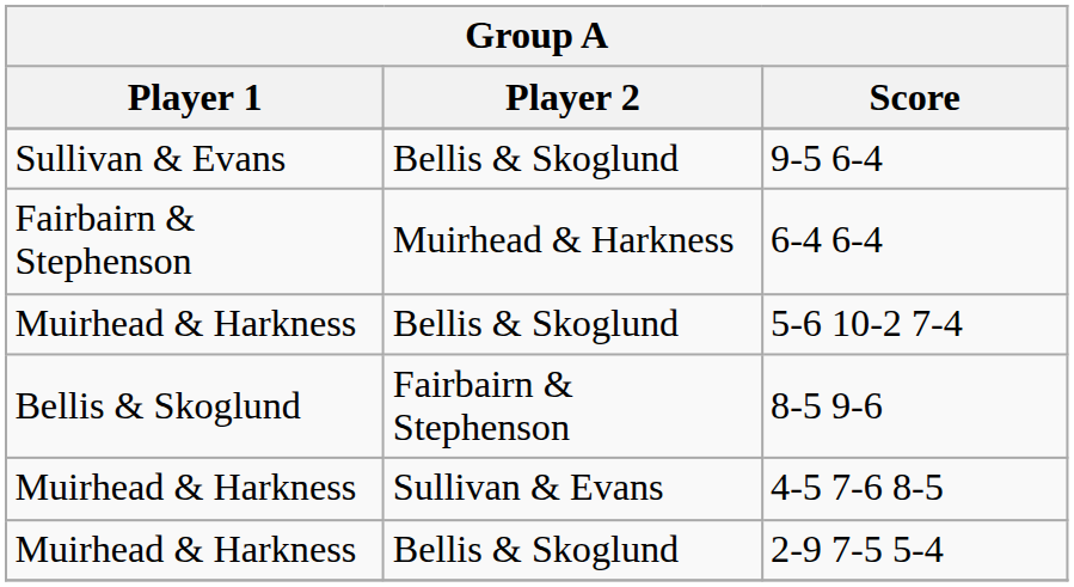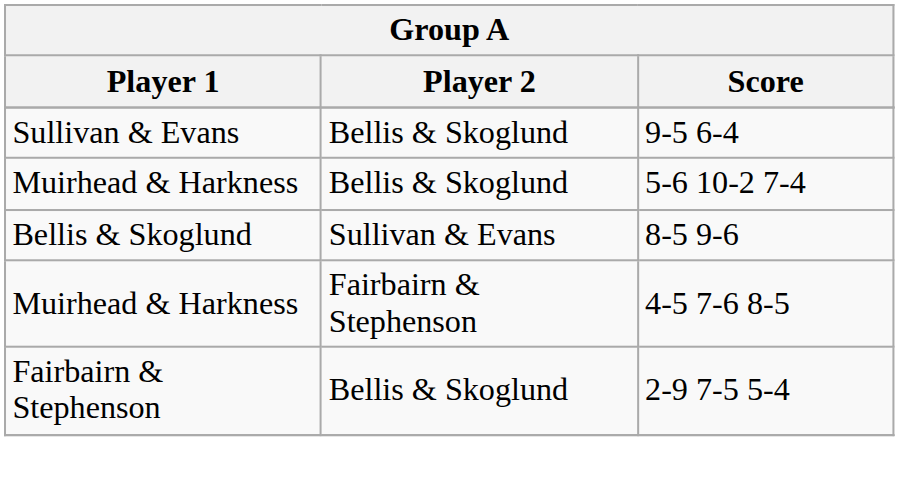 <table class="wikitable">
 <tr>
 <th colspan="3">Group A</th>
 </tr>
 <tr>
 <th width=150>Player 1</th>
 <th width=150>Player 2</th>
 <th width=120>Score</th>
 </tr>
 <tr>
 </tr>
 <tr>
 <td>Sullivan & Evans</td>
 <td>Bellis & Skoglund</td>
 <td>9-5 6-4</td>
 </tr>
 <tr>
-<td>Fairbairn & Stephenson</td>
-<td>Muirhead & Harkness</td>
-<td>6-4 6-4</td>
-</tr>
-<tr>
 <td>Muirhead & Harkness</td>
 <td>Bellis & Skoglund</td>
 <td>5-6 10-2 7-4</td>
 </tr>
 <tr>
 <td>Bellis & Skoglund</td>
-<td>Fairbairn & Stephenson</td>
+<td>Sullivan & Evans</td>
 <td>8-5 9-6</td>
 </tr>
 <tr>
 <td>Muirhead & Harkness</td>
-<td>Sullivan & Evans</td>
+<td>Fairbairn & Stephenson</td>
 <td>4-5 7-6 8-5</td>
 </tr>
 <tr>
-<td>Muirhead & Harkness</td>
+<td>Fairbairn & Stephenson</td>
 <td>Bellis & Skoglund</td>
 <td>2-9 7-5 5-4</td>
 </tr>
 <tr>
 </tr>
 </table>
